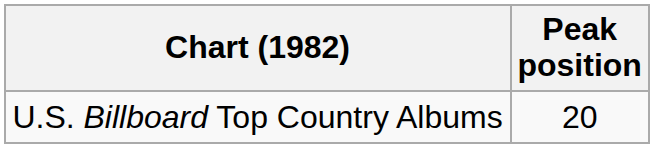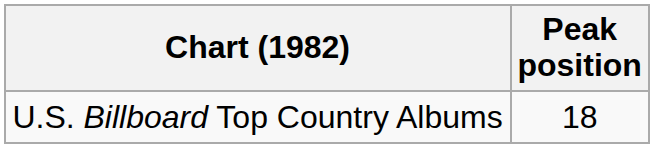 <table class="wikitable">
 <tr>
 <th>Chart (1982)</th>
 <th>Peak<br>position</th>
 </tr>
 <tr>
 <td>U.S. <em>Billboard</em> Top Country Albums</td>
-<td align="center">20</td>
+<td align="center">18</td>
 </tr>
 </table>
